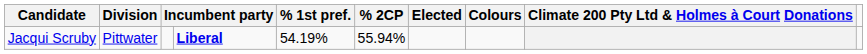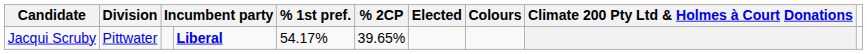 <table class="wikitable sortable">
 <tr>
 <th>Candidate</th>
 <th>Division</th>
 <th colspan="2">Incumbent party</th>
 <th>% 1st pref.</th>
 <th>% 2CP</th>
 <th>Elected</th>
 <th colspan="1">Colours</th>
 <th>Climate 200 Pty Ltd & <a href='#'>Holmes à Court</a> <a href='#'>Donations</a></th>
 </tr>
 <tr>
 <td><a href='#'>Jacqui Scruby</a></td>
 <td><a href='#'>Pittwater</a></td>
 <td></td>
 <td><strong><a href='#'>Liberal</a></strong></td>
-<td>54.19%</td>
-<td>55.94%</td>
+<td>54.17%</td>
+<td>39.65%</td>
 <td></td>
 <td>   </td>
 <th></th>
 <td></td>
 </tr>
 </table>
